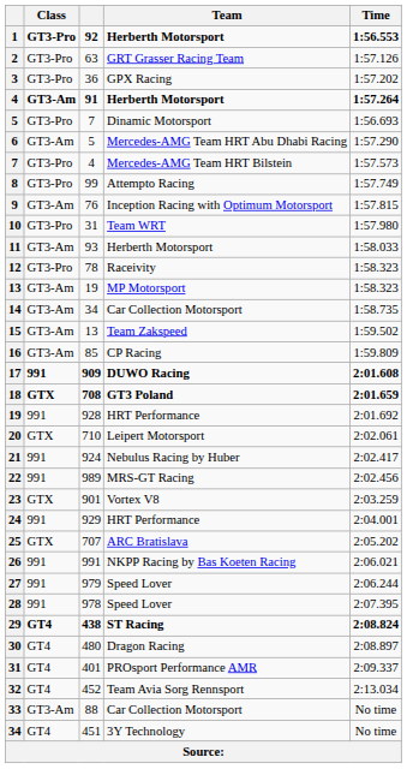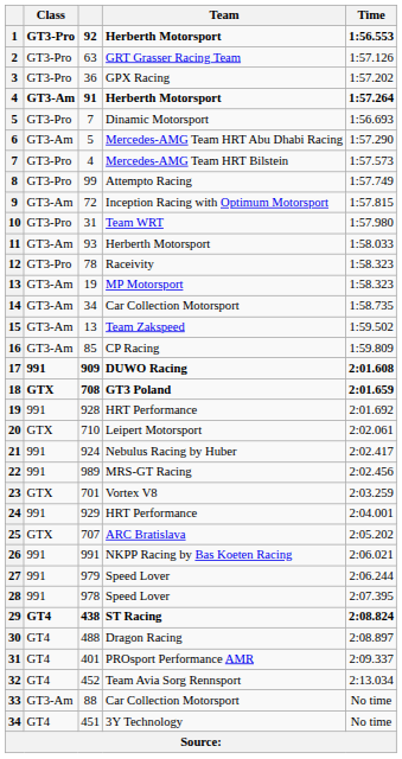 <table class="wikitable sortable" style="font-size: 85%;">
 <tr>
 <th scope="col"></th>
 <th scope="col">Class</th>
 <th scope="col"></th>
 <th scope="col">Team</th>
 <th scope="col">Time</th>
 </tr>
 <tr style="font-weight:bold">
 <th>1</th>
 <td>GT3-Pro</td>
 <td align="center">92</td>
 <td> Herberth Motorsport</td>
 <td align="center">1:56.553</td>
 </tr>
 <tr>
 <th>2</th>
 <td>GT3-Pro</td>
 <td align="center">63</td>
 <td> <a href='#'>GRT Grasser Racing Team</a></td>
 <td align="center">1:57.126</td>
 </tr>
 <tr>
 <th>3</th>
 <td>GT3-Pro</td>
 <td align="center">36</td>
 <td> GPX Racing</td>
 <td align="center">1:57.202</td>
 </tr>
 <tr style="font-weight:bold">
 <th>4</th>
 <td>GT3-Am</td>
 <td align="center">91</td>
 <td> Herberth Motorsport</td>
 <td align="center">1:57.264</td>
 </tr>
 <tr>
 <th>5</th>
 <td>GT3-Pro</td>
 <td align="center">7</td>
 <td> Dinamic Motorsport</td>
 <td align="center">1:56.693</td>
 </tr>
 <tr>
 <th>6</th>
 <td>GT3-Am</td>
 <td align="center">5</td>
 <td> <a href='#'>Mercedes-AMG</a> Team HRT Abu Dhabi Racing</td>
 <td align="center">1:57.290</td>
 </tr>
 <tr>
 <th>7</th>
 <td>GT3-Pro</td>
 <td align="center">4</td>
 <td> <a href='#'>Mercedes-AMG</a> Team HRT Bilstein</td>
 <td align="center">1:57.573</td>
 </tr>
 <tr>
 <th>8</th>
 <td>GT3-Pro</td>
 <td align="center">99</td>
 <td> Attempto Racing</td>
 <td align="center">1:57.749</td>
 </tr>
 <tr>
 <th>9</th>
 <td>GT3-Am</td>
-<td align="center">76</td>
+<td align="center">72</td>
 <td> Inception Racing with <a href='#'>Optimum Motorsport</a></td>
 <td align="center">1:57.815</td>
 </tr>
 <tr>
 <th>10</th>
 <td>GT3-Pro</td>
 <td align="center">31</td>
 <td> <a href='#'>Team WRT</a></td>
 <td align="center">1:57.980</td>
 </tr>
 <tr>
 <th>11</th>
 <td>GT3-Am</td>
 <td align="center">93</td>
 <td> Herberth Motorsport</td>
 <td align="center">1:58.033</td>
 </tr>
 <tr>
 <th>12</th>
 <td>GT3-Pro</td>
 <td align="center">78</td>
 <td> Raceivity</td>
 <td align="center">1:58.323</td>
 </tr>
 <tr>
 <th>13</th>
 <td>GT3-Am</td>
 <td align="center">19</td>
 <td> <a href='#'>MP Motorsport</a></td>
 <td align="center">1:58.323</td>
 </tr>
 <tr>
 <th>14</th>
 <td>GT3-Am</td>
 <td align="center">34</td>
 <td> Car Collection Motorsport</td>
 <td align="center">1:58.735</td>
 </tr>
 <tr>
 <th>15</th>
 <td>GT3-Am</td>
 <td align="center">13</td>
 <td> <a href='#'>Team Zakspeed</a></td>
 <td align="center">1:59.502</td>
 </tr>
 <tr>
 <th>16</th>
 <td>GT3-Am</td>
 <td align="center">85</td>
 <td> CP Racing</td>
 <td align="center">1:59.809</td>
 </tr>
 <tr style="font-weight:bold">
 <th>17</th>
 <td>991</td>
 <td align="center">909</td>
 <td> DUWO Racing</td>
 <td align="center">2:01.608</td>
 </tr>
 <tr style="font-weight:bold">
 <th>18</th>
 <td>GTX</td>
 <td align="center">708</td>
 <td> GT3 Poland</td>
 <td align="center">2:01.659</td>
 </tr>
 <tr>
 <th>19</th>
 <td>991</td>
 <td align="center">928</td>
 <td> HRT Performance</td>
 <td align="center">2:01.692</td>
 </tr>
 <tr>
 <th>20</th>
 <td>GTX</td>
 <td align="center">710</td>
 <td> Leipert Motorsport</td>
 <td align="center">2:02.061</td>
 </tr>
 <tr>
 <th>21</th>
 <td>991</td>
 <td align="center">924</td>
 <td> Nebulus Racing by Huber</td>
 <td align="center">2:02.417</td>
 </tr>
 <tr>
 <th>22</th>
 <td>991</td>
 <td align="center">989</td>
 <td> MRS-GT Racing</td>
 <td align="center">2:02.456</td>
 </tr>
 <tr>
 <th>23</th>
 <td>GTX</td>
-<td align="center">901</td>
+<td align="center">701</td>
 <td> Vortex V8</td>
 <td align="center">2:03.259</td>
 </tr>
 <tr>
 <th>24</th>
 <td>991</td>
 <td align="center">929</td>
 <td> HRT Performance</td>
 <td align="center">2:04.001</td>
 </tr>
 <tr>
 <th>25</th>
 <td>GTX</td>
 <td align="center">707</td>
 <td> <a href='#'>ARC Bratislava</a></td>
 <td align="center">2:05.202</td>
 </tr>
 <tr>
 <th>26</th>
 <td>991</td>
 <td align="center">991</td>
 <td> NKPP Racing by <a href='#'>Bas Koeten Racing</a></td>
 <td align="center">2:06.021</td>
 </tr>
 <tr>
 <th>27</th>
 <td>991</td>
 <td align="center">979</td>
 <td> Speed Lover</td>
 <td align="center">2:06.244</td>
 </tr>
 <tr>
 <th>28</th>
 <td>991</td>
 <td align="center">978</td>
 <td> Speed Lover</td>
 <td align="center">2:07.395</td>
 </tr>
 <tr style="font-weight:bold">
 <th>29</th>
 <td>GT4</td>
 <td align="center">438</td>
 <td> ST Racing</td>
 <td align="center">2:08.824</td>
 </tr>
 <tr>
 <th>30</th>
 <td>GT4</td>
-<td align="center">480</td>
+<td align="center">488</td>
 <td> Dragon Racing</td>
 <td align="center">2:08.897</td>
 </tr>
 <tr>
 <th>31</th>
 <td>GT4</td>
 <td align="center">401</td>
 <td> PROsport Performance <a href='#'>AMR</a></td>
 <td align="center">2:09.337</td>
 </tr>
 <tr>
 <th>32</th>
 <td>GT4</td>
 <td align="center">452</td>
 <td> Team Avia Sorg Rennsport</td>
 <td align="center">2:13.034</td>
 </tr>
 <tr>
 <th>33</th>
 <td>GT3-Am</td>
 <td align="center">88</td>
 <td> Car Collection Motorsport</td>
 <td align="center">No time</td>
 </tr>
 <tr>
 <th>34</th>
 <td>GT4</td>
 <td align="center">451</td>
 <td> 3Y Technology</td>
 <td align="center">No time</td>
 </tr>
 <tr>
 <th colspan=5>Source:</th>
 </tr>
 </table>
